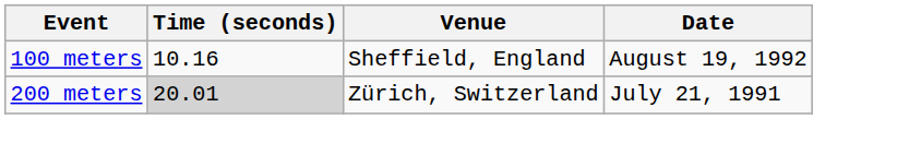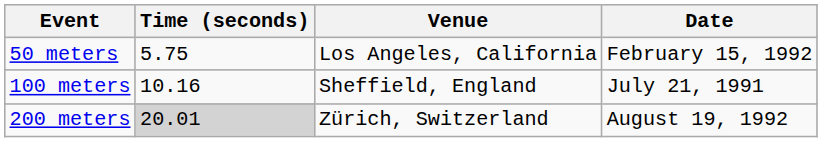 <table class="wikitable">
 <tr>
 <th>Event</th>
 <th>Time (seconds)</th>
 <th>Venue</th>
 <th>Date</th>
 </tr>
 <tr>
+<td><a href='#'>50 meters</a></td>
+<td>5.75</td>
+<td>Los Angeles, California</td>
+<td>February 15, 1992</td>
+</tr>
+<tr>
 <td><a href='#'>100 meters</a></td>
 <td>10.16</td>
 <td>Sheffield, England</td>
-<td>August 19, 1992</td>
+<td>July 21, 1991</td>
 </tr>
 <tr>
 <td><a href='#'>200 meters</a></td>
 <td style="background: lightgrey;">20.01</td>
 <td>Zürich, Switzerland</td>
-<td>July 21, 1991</td>
+<td>August 19, 1992</td>
 </tr>
 </table>
